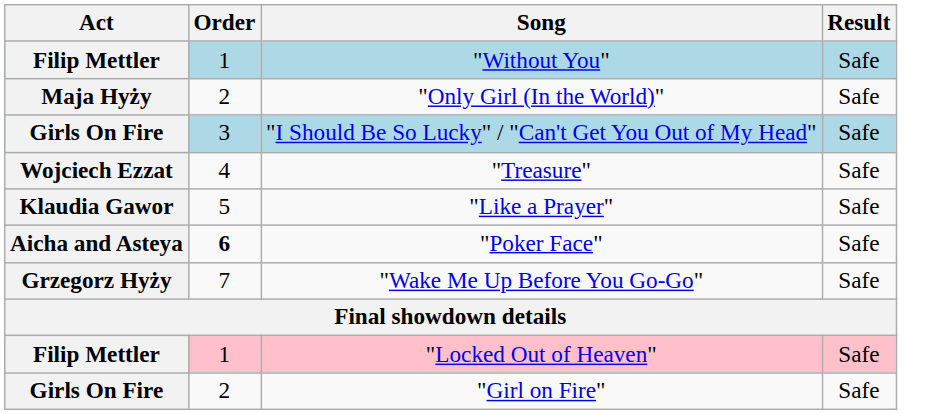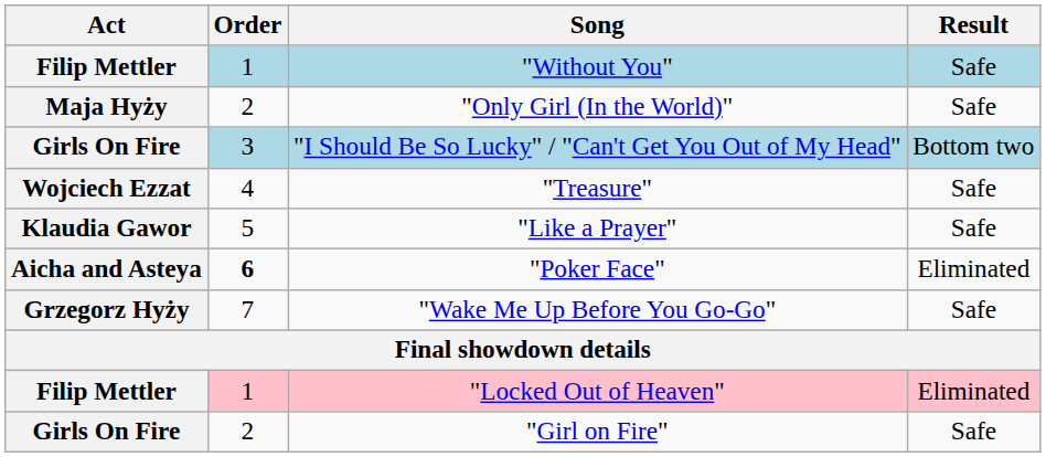 <table class="wikitable plainrowheaders" style="text-align:center;">
 <tr>
 <th scope="col">Act</th>
 <th scope="col">Order</th>
 <th scope="col">Song</th>
 <th scope="col">Result</th>
 </tr>
 <tr bgcolor="lightblue">
 <th scope="row">Filip Mettler</th>
 <td>1</td>
 <td>"<a href='#'>Without You</a>"</td>
 <td>Safe</td>
 </tr>
 <tr>
 <th scope="row">Maja Hyży</th>
 <td>2</td>
 <td>"<a href='#'>Only Girl (In the World)</a>"</td>
 <td>Safe</td>
 </tr>
 <tr bgcolor="lightblue">
 <th scope="row">Girls On Fire</th>
 <td>3</td>
 <td>"<a href='#'>I Should Be So Lucky</a>" / "<a href='#'>Can't Get You Out of My Head</a>"</td>
-<td>Safe</td>
+<td>Bottom two</td>
 </tr>
 <tr>
 <th scope="row">Wojciech Ezzat</th>
 <td>4</td>
 <td>"<a href='#'>Treasure</a>"</td>
 <td>Safe</td>
 </tr>
 <tr>
 <th scope="row">Klaudia Gawor</th>
 <td>5</td>
 <td>"<a href='#'>Like a Prayer</a>"</td>
 <td>Safe</td>
 </tr>
 <tr>
 <th scope="row">Aicha and Asteya</th>
 <td><strong>6</strong></td>
 <td>"<a href='#'>Poker Face</a>"</td>
-<td>Safe</td>
+<td>Eliminated</td>
 </tr>
 <tr>
 <th scope="row">Grzegorz Hyży</th>
 <td>7</td>
 <td>"<a href='#'>Wake Me Up Before You Go-Go</a>"</td>
 <td>Safe</td>
 </tr>
 <tr>
 <th colspan="4">Final showdown details</th>
 </tr>
 <tr style="background:pink;">
 <th scope="row">Filip Mettler</th>
 <td>1</td>
 <td>"<a href='#'>Locked Out of Heaven</a>"</td>
-<td>Safe</td>
+<td>Eliminated</td>
 </tr>
 <tr>
 <th scope="row">Girls On Fire</th>
 <td>2</td>
 <td>"<a href='#'>Girl on Fire</a>"</td>
 <td>Safe</td>
 </tr>
 </table>
